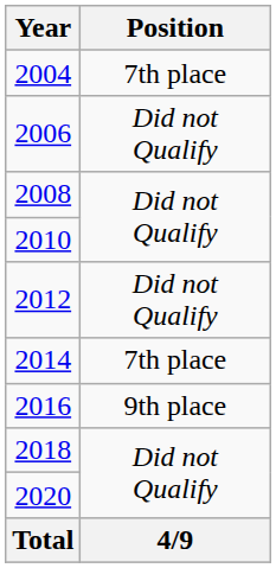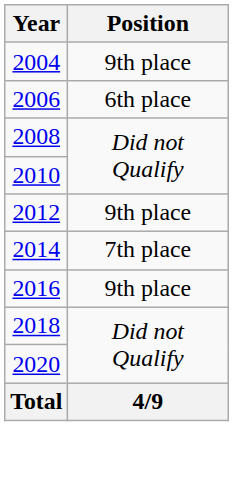 <table class="wikitable" style="text-align: center;">
 <tr>
 <th>Year</th>
 <th width="100">Position</th>
 </tr>
 <tr>
 <td> <a href='#'>2004</a></td>
-<td>7th place</td>
+<td>9th place</td>
 </tr>
 <tr>
 <td> <a href='#'>2006</a></td>
-<td><em>Did not Qualify</em></td>
+<td>6th place</td>
 </tr>
 <tr>
 <td> <a href='#'>2008</a></td>
 <td colspan="2" rowspan=2><em>Did not Qualify</em></td>
 </tr>
 <tr>
 <td> <a href='#'>2010</a></td>
 </tr>
 <tr>
 <td> <a href='#'>2012</a></td>
-<td><em>Did not Qualify</em></td>
+<td>9th place</td>
 </tr>
 <tr>
 <td> <a href='#'>2014</a></td>
 <td>7th place</td>
 </tr>
 <tr>
 <td> <a href='#'>2016</a></td>
 <td>9th place</td>
 </tr>
 <tr>
 <td> <a href='#'>2018</a></td>
 <td colspan="2" rowspan=2><em>Did not Qualify</em></td>
 </tr>
 <tr>
 <td> <a href='#'>2020</a></td>
 </tr>
 <tr>
 <th>Total</th>
 <th>4/9</th>
 </tr>
 </table>
